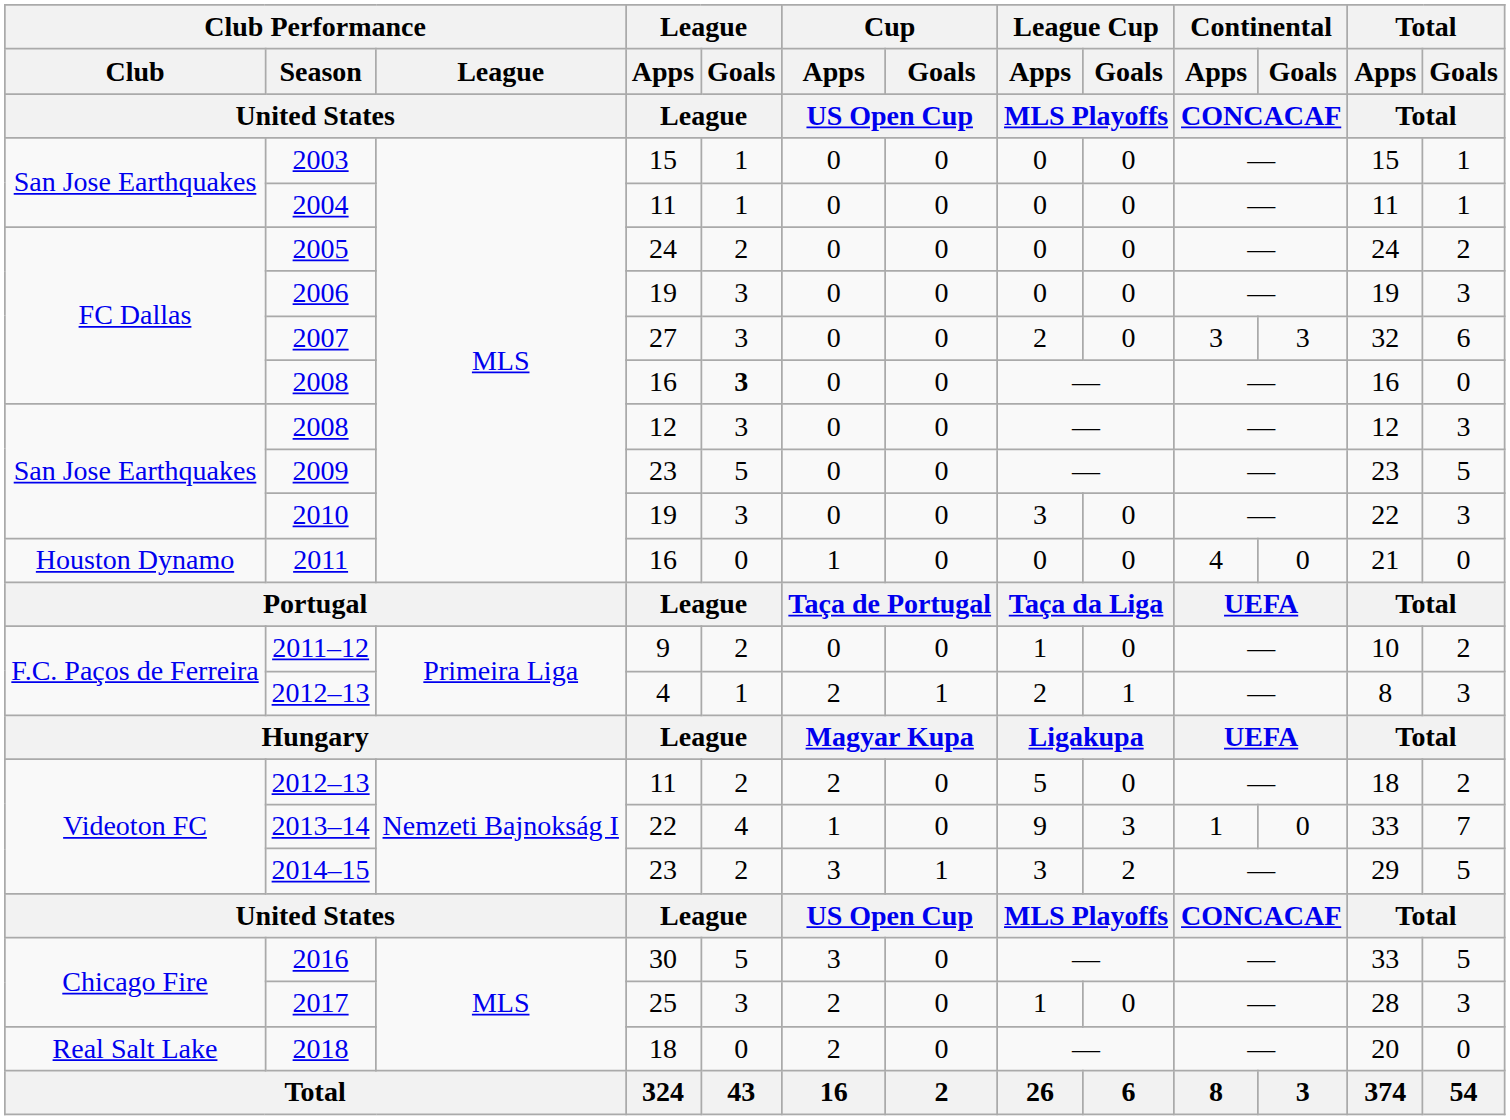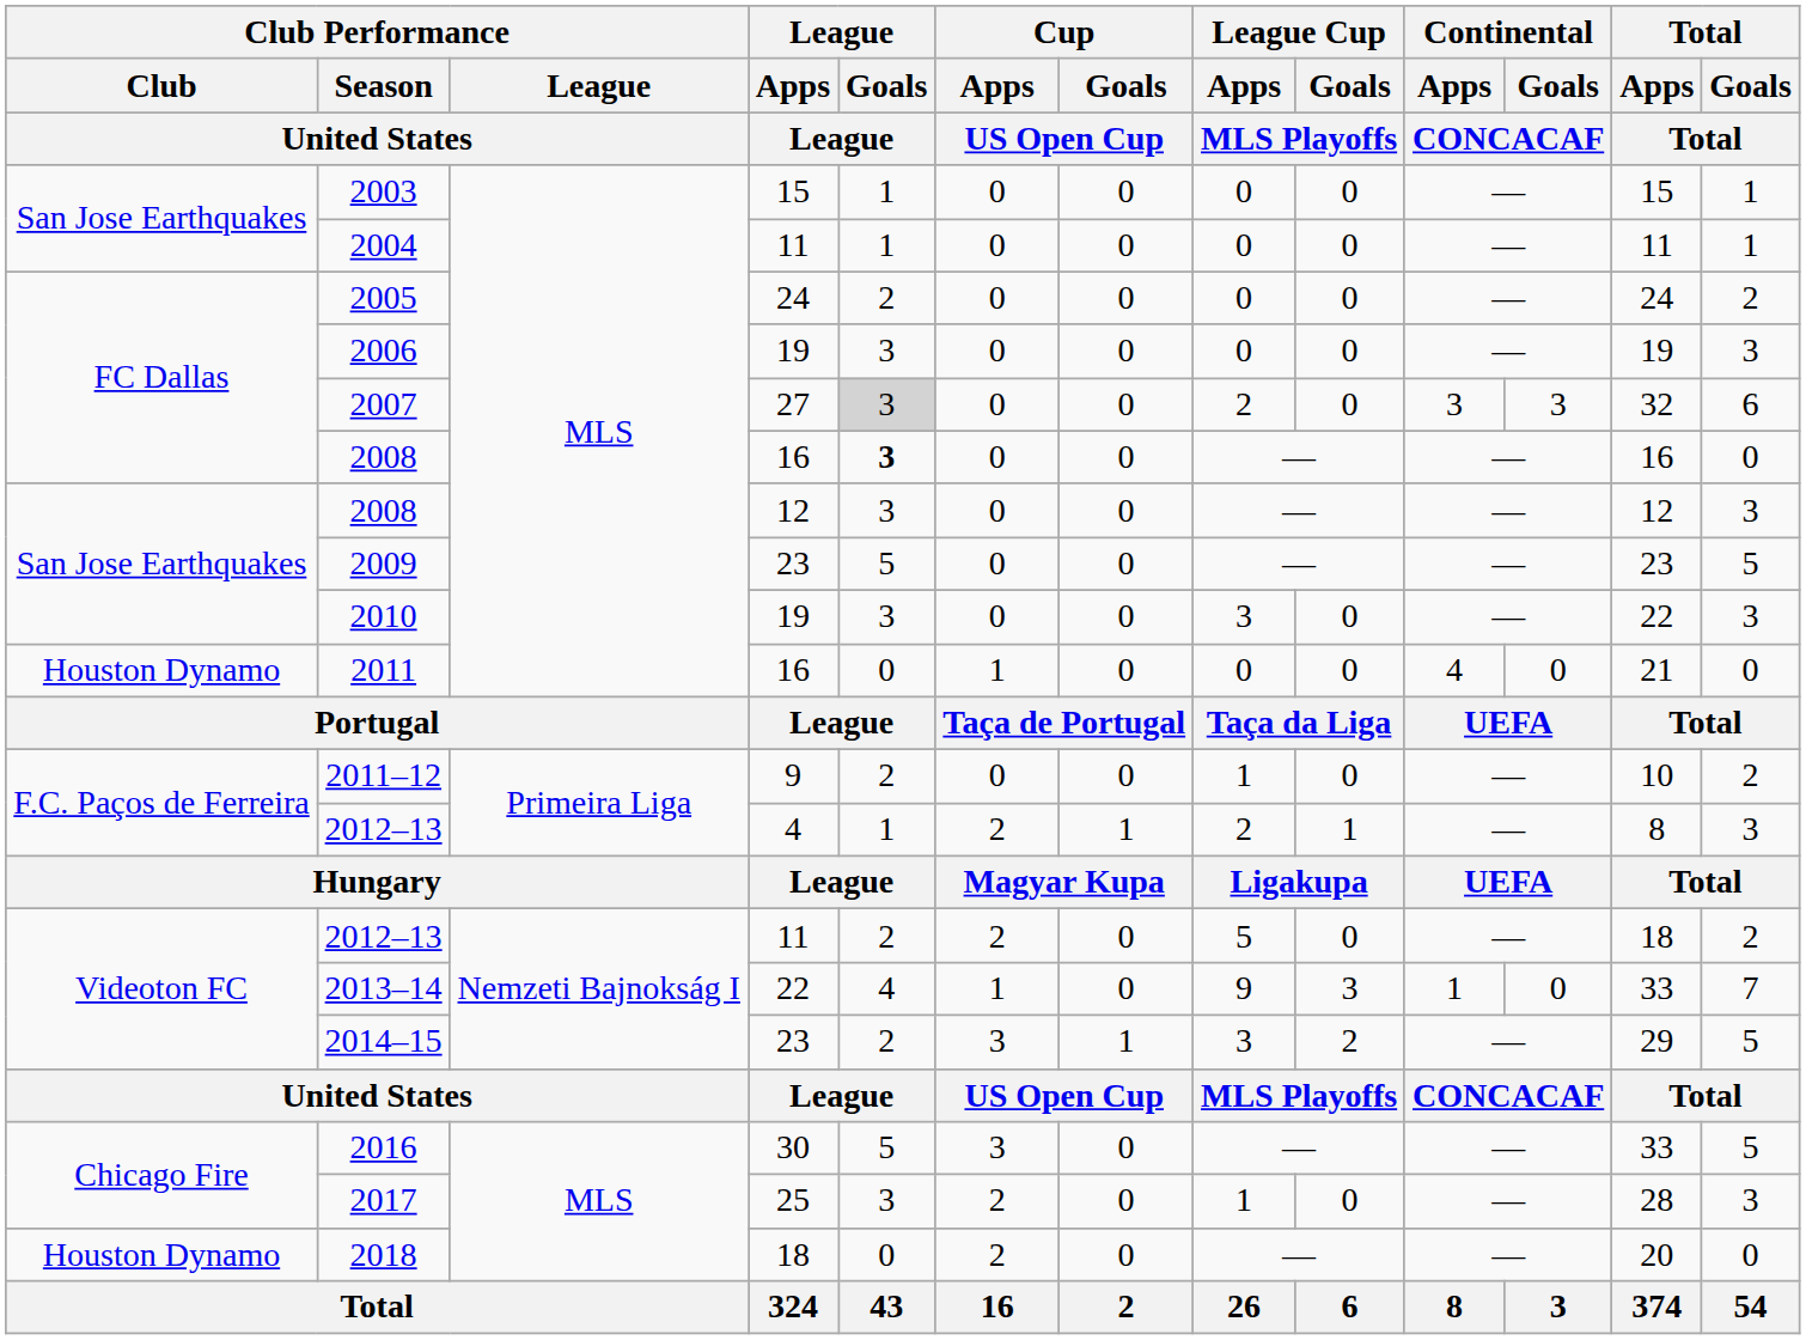 <table class="wikitable" style="text-align:center">
 <tr>
 <th colspan="3">Club Performance</th>
 <th colspan="2">League</th>
 <th colspan="2">Cup</th>
 <th colspan="2">League Cup</th>
 <th colspan="2">Continental</th>
 <th colspan="2">Total</th>
 </tr>
 <tr>
 <th>Club</th>
 <th>Season</th>
 <th>League</th>
 <th>Apps</th>
 <th>Goals</th>
 <th>Apps</th>
 <th>Goals</th>
 <th>Apps</th>
 <th>Goals</th>
 <th>Apps</th>
 <th>Goals</th>
 <th>Apps</th>
 <th>Goals</th>
 </tr>
 <tr>
 <th colspan="3">United States</th>
 <th colspan="2">League</th>
 <th colspan="2"><a href='#'>US Open Cup</a></th>
 <th colspan="2"><a href='#'>MLS Playoffs</a></th>
 <th colspan="2"><a href='#'>CONCACAF</a></th>
 <th colspan="2">Total</th>
 </tr>
 <tr>
 <td rowspan="2"><a href='#'>San Jose Earthquakes</a></td>
 <td><a href='#'>2003</a></td>
 <td rowspan="10"><a href='#'>MLS</a></td>
 <td>15</td>
 <td>1</td>
 <td>0</td>
 <td>0</td>
 <td>0</td>
 <td>0</td>
 <td colspan="2">—</td>
 <td>15</td>
 <td>1</td>
 </tr>
 <tr>
 <td><a href='#'>2004</a></td>
 <td>11</td>
 <td>1</td>
 <td>0</td>
 <td>0</td>
 <td>0</td>
 <td>0</td>
 <td colspan="2">—</td>
 <td>11</td>
 <td>1</td>
 </tr>
 <tr>
 <td rowspan="4"><a href='#'>FC Dallas</a></td>
 <td><a href='#'>2005</a></td>
 <td>24</td>
 <td>2</td>
 <td>0</td>
 <td>0</td>
 <td>0</td>
 <td>0</td>
 <td colspan="2">—</td>
 <td>24</td>
 <td>2</td>
 </tr>
 <tr>
 <td><a href='#'>2006</a></td>
 <td>19</td>
 <td>3</td>
 <td>0</td>
 <td>0</td>
 <td>0</td>
 <td>0</td>
 <td colspan="2">—</td>
 <td>19</td>
 <td>3</td>
 </tr>
 <tr>
 <td><a href='#'>2007</a></td>
 <td>27</td>
-<td>3</td>
+<td style="background: lightgrey;">3</td>
 <td>0</td>
 <td>0</td>
 <td>2</td>
 <td>0</td>
 <td>3</td>
 <td>3</td>
 <td>32</td>
 <td>6</td>
 </tr>
 <tr>
 <td><a href='#'>2008</a></td>
 <td>16</td>
 <td><strong>3</strong></td>
 <td>0</td>
 <td>0</td>
 <td colspan="2">—</td>
 <td colspan="2">—</td>
 <td>16</td>
 <td>0</td>
 </tr>
 <tr>
 <td rowspan="3"><a href='#'>San Jose Earthquakes</a></td>
 <td><a href='#'>2008</a></td>
 <td>12</td>
 <td>3</td>
 <td>0</td>
 <td>0</td>
 <td colspan="2">—</td>
 <td colspan="2">—</td>
 <td>12</td>
 <td>3</td>
 </tr>
 <tr>
 <td><a href='#'>2009</a></td>
 <td>23</td>
 <td>5</td>
 <td>0</td>
 <td>0</td>
 <td colspan="2">—</td>
 <td colspan="2">—</td>
 <td>23</td>
 <td>5</td>
 </tr>
 <tr>
 <td><a href='#'>2010</a></td>
 <td>19</td>
 <td>3</td>
 <td>0</td>
 <td>0</td>
 <td>3</td>
 <td>0</td>
 <td colspan="2">—</td>
 <td>22</td>
 <td>3</td>
 </tr>
 <tr>
 <td><a href='#'>Houston Dynamo</a></td>
 <td><a href='#'>2011</a></td>
 <td>16</td>
 <td>0</td>
 <td>1</td>
 <td>0</td>
 <td>0</td>
 <td>0</td>
 <td>4</td>
 <td>0</td>
 <td>21</td>
 <td>0</td>
 </tr>
 <tr>
 <th colspan="3">Portugal</th>
 <th colspan="2">League</th>
 <th colspan="2"><a href='#'>Taça de Portugal</a></th>
 <th colspan="2"><a href='#'>Taça da Liga</a></th>
 <th colspan="2"><a href='#'>UEFA</a></th>
 <th colspan="2">Total</th>
 </tr>
 <tr>
 <td rowspan="2"><a href='#'>F.C. Paços de Ferreira</a></td>
 <td><a href='#'>2011–12</a></td>
 <td rowspan="2"><a href='#'>Primeira Liga</a></td>
 <td>9</td>
 <td>2</td>
 <td>0</td>
 <td>0</td>
 <td>1</td>
 <td>0</td>
 <td colspan="2">—</td>
 <td>10</td>
 <td>2</td>
 </tr>
 <tr>
 <td><a href='#'>2012–13</a></td>
 <td>4</td>
 <td>1</td>
 <td>2</td>
 <td>1</td>
 <td>2</td>
 <td>1</td>
 <td colspan="2">—</td>
 <td>8</td>
 <td>3</td>
 </tr>
 <tr>
 <th colspan="3">Hungary</th>
 <th colspan="2">League</th>
 <th colspan="2"><a href='#'>Magyar Kupa</a></th>
 <th colspan="2"><a href='#'>Ligakupa</a></th>
 <th colspan="2"><a href='#'>UEFA</a></th>
 <th colspan="2">Total</th>
 </tr>
 <tr>
 <td rowspan="3"><a href='#'>Videoton FC</a></td>
 <td><a href='#'>2012–13</a></td>
 <td rowspan="3"><a href='#'>Nemzeti Bajnokság I</a></td>
 <td>11</td>
 <td>2</td>
 <td>2</td>
 <td>0</td>
 <td>5</td>
 <td>0</td>
 <td colspan="2">—</td>
 <td>18</td>
 <td>2</td>
 </tr>
 <tr>
 <td><a href='#'>2013–14</a></td>
 <td>22</td>
 <td>4</td>
 <td>1</td>
 <td>0</td>
 <td>9</td>
 <td>3</td>
 <td>1</td>
 <td>0</td>
 <td>33</td>
 <td>7</td>
 </tr>
 <tr>
 <td><a href='#'>2014–15</a></td>
 <td>23</td>
 <td>2</td>
 <td>3</td>
 <td>1</td>
 <td>3</td>
 <td>2</td>
 <td colspan="2">—</td>
 <td>29</td>
 <td>5</td>
 </tr>
 <tr>
 <th colspan="3">United States</th>
 <th colspan="2">League</th>
 <th colspan="2"><a href='#'>US Open Cup</a></th>
 <th colspan="2"><a href='#'>MLS Playoffs</a></th>
 <th colspan="2"><a href='#'>CONCACAF</a></th>
 <th colspan="2">Total</th>
 </tr>
 <tr>
 <td rowspan="2"><a href='#'>Chicago Fire</a></td>
 <td><a href='#'>2016</a></td>
 <td rowspan="3"><a href='#'>MLS</a></td>
 <td>30</td>
 <td>5</td>
 <td>3</td>
 <td>0</td>
 <td colspan="2">—</td>
 <td colspan="2">—</td>
 <td>33</td>
 <td>5</td>
 </tr>
 <tr>
 <td><a href='#'>2017</a></td>
 <td>25</td>
 <td>3</td>
 <td>2</td>
 <td>0</td>
 <td>1</td>
 <td>0</td>
 <td colspan="2">—</td>
 <td>28</td>
 <td>3</td>
 </tr>
 <tr>
-<td><a href='#'>Real Salt Lake</a></td>
+<td><a href='#'>Houston Dynamo</a></td>
 <td><a href='#'>2018</a></td>
 <td>18</td>
 <td>0</td>
 <td>2</td>
 <td>0</td>
 <td colspan="2">—</td>
 <td colspan="2">—</td>
 <td>20</td>
 <td>0</td>
 </tr>
 <tr>
 <th colspan="3">Total</th>
 <th>324</th>
 <th>43</th>
 <th>16</th>
 <th>2</th>
 <th>26</th>
 <th>6</th>
 <th>8</th>
 <th>3</th>
 <th>374</th>
 <th>54</th>
 </tr>
 </table>
